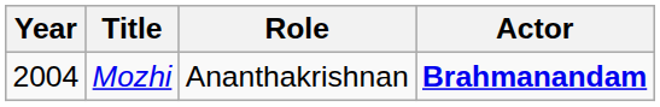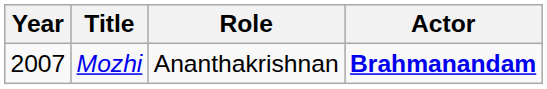 <table class="wikitable">
 <tr>
 <th scope="col">Year</th>
 <th scope="col">Title</th>
 <th scope="col">Role</th>
 <th scope="col">Actor</th>
 </tr>
 <tr>
-<td>2004</td>
+<td>2007</td>
 <td><em><a href='#'>Mozhi</a></em></td>
 <td>Ananthakrishnan</td>
 <td><strong><a href='#'>Brahmanandam</a></strong></td>
 </tr>
 </table>
